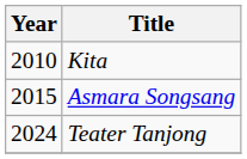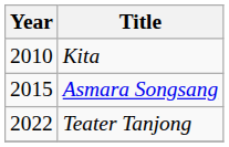 <table class="wikitable">
 <tr>
 <th>Year</th>
 <th>Title</th>
 </tr>
 <tr>
 <td>2010</td>
 <td><em>Kita</em></td>
 </tr>
 <tr>
 <td>2015</td>
 <td><em><a href='#'>Asmara Songsang</a></em></td>
 </tr>
 <tr>
-<td>2024</td>
+<td>2022</td>
 <td><em>Teater Tanjong</em></td>
 </tr>
 <tr>
 </tr>
 </table>
